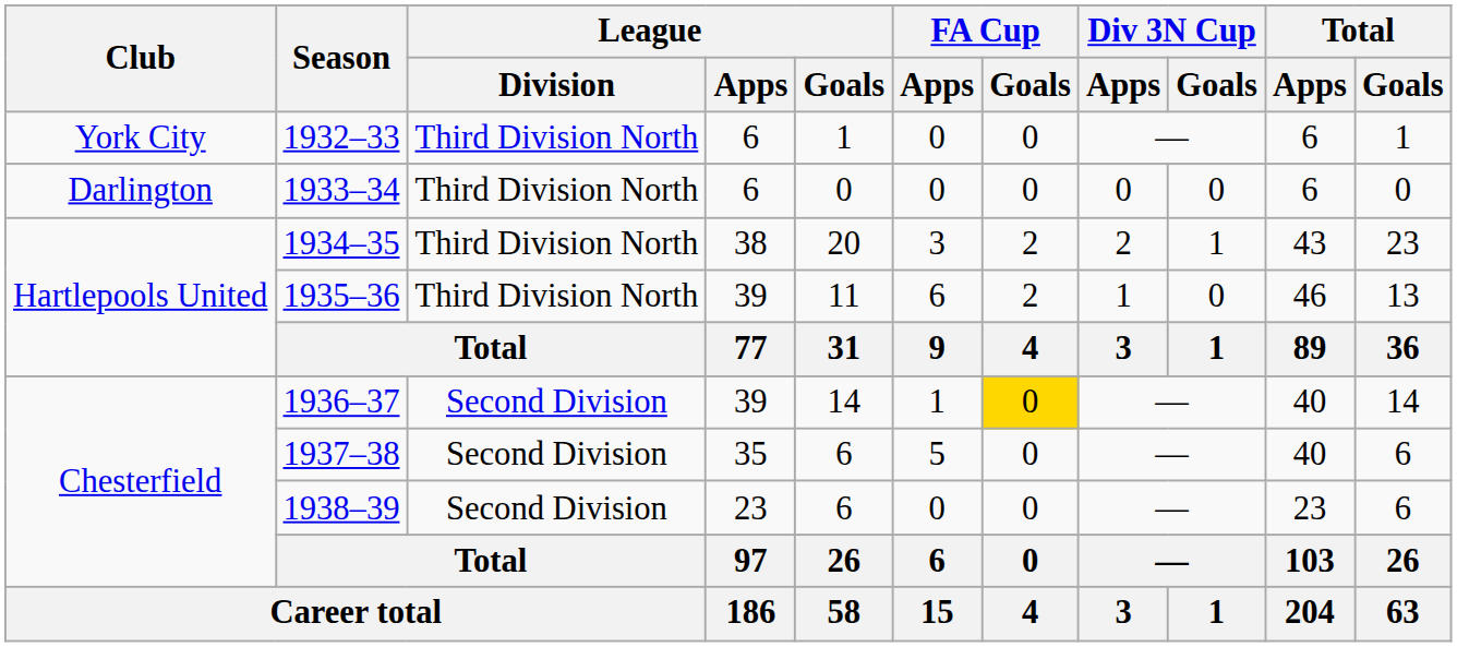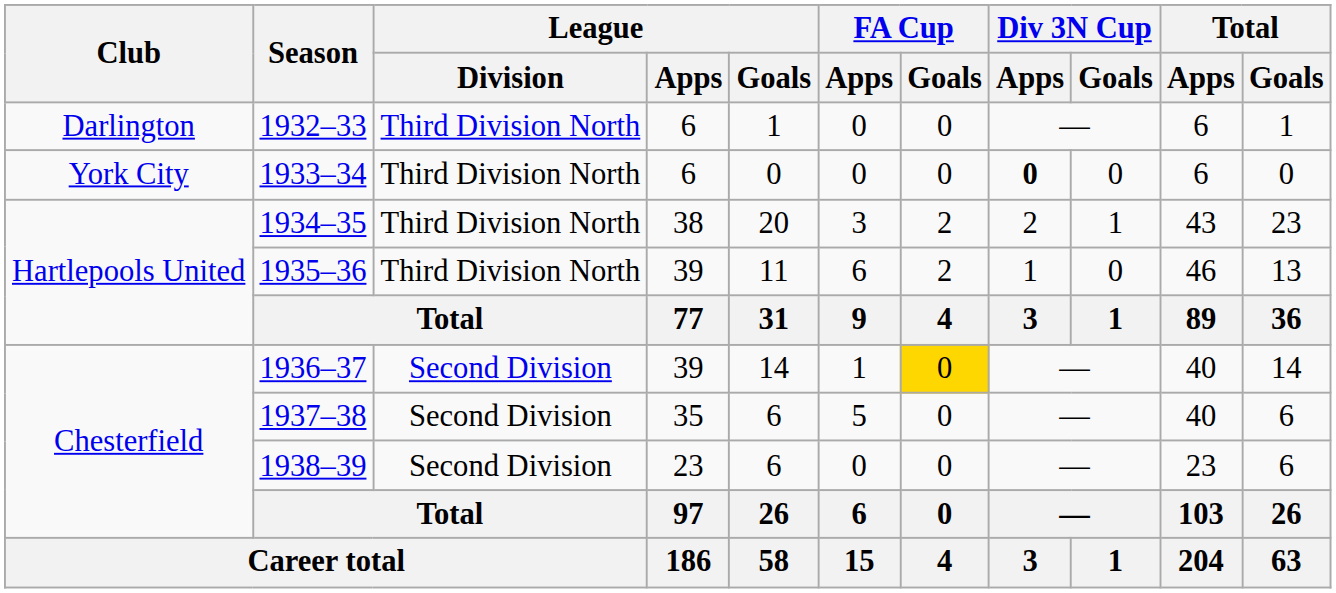 <table class=wikitable style="text-align:center">
 <tr>
 <th rowspan=2>Club</th>
 <th rowspan=2>Season</th>
 <th colspan=3>League</th>
 <th colspan=2><a href='#'>FA Cup</a></th>
 <th colspan=2><a href='#'>Div 3N Cup</a></th>
 <th colspan=2>Total</th>
 </tr>
 <tr>
 <th scope=col>Division</th>
 <th scope=col>Apps</th>
 <th scope=col>Goals</th>
 <th scope=col>Apps</th>
 <th scope=col>Goals</th>
 <th scope=col>Apps</th>
 <th scope=col>Goals</th>
 <th scope=col>Apps</th>
 <th scope=col>Goals</th>
 </tr>
 <tr>
-<td><a href='#'>York City</a></td>
+<td><a href='#'>Darlington</a></td>
 <td><a href='#'>1932–33</a></td>
 <td><a href='#'>Third Division North</a></td>
 <td>6</td>
 <td>1</td>
 <td>0</td>
 <td>0</td>
 <td colspan=2>—</td>
 <td>6</td>
 <td>1</td>
 </tr>
 <tr>
-<td><a href='#'>Darlington</a></td>
+<td><a href='#'>York City</a></td>
 <td><a href='#'>1933–34</a></td>
 <td>Third Division North</td>
 <td>6</td>
 <td>0</td>
 <td>0</td>
 <td>0</td>
-<td>0</td>
+<td><strong>0</strong></td>
 <td>0</td>
 <td>6</td>
 <td>0</td>
 </tr>
 <tr>
 <td rowspan=3><a href='#'>Hartlepools United</a></td>
 <td><a href='#'>1934–35</a></td>
 <td>Third Division North</td>
 <td>38</td>
 <td>20</td>
 <td>3</td>
 <td>2</td>
 <td>2</td>
 <td>1</td>
 <td>43</td>
 <td>23</td>
 </tr>
 <tr>
 <td><a href='#'>1935–36</a></td>
 <td>Third Division North</td>
 <td>39</td>
 <td>11</td>
 <td>6</td>
 <td>2</td>
 <td>1</td>
 <td>0</td>
 <td>46</td>
 <td>13</td>
 </tr>
 <tr>
 <th colspan=2>Total</th>
 <th>77</th>
 <th>31</th>
 <th>9</th>
 <th>4</th>
 <th>3</th>
 <th>1</th>
 <th>89</th>
 <th>36</th>
 </tr>
 <tr>
 <td rowspan=4><a href='#'>Chesterfield</a></td>
 <td><a href='#'>1936–37</a></td>
 <td><a href='#'>Second Division</a></td>
 <td>39</td>
 <td>14</td>
 <td>1</td>
 <td style="background: gold;">0</td>
 <td colspan=2>—</td>
 <td>40</td>
 <td>14</td>
 </tr>
 <tr>
 <td><a href='#'>1937–38</a></td>
 <td>Second Division</td>
 <td>35</td>
 <td>6</td>
 <td>5</td>
 <td>0</td>
 <td colspan=2>—</td>
 <td>40</td>
 <td>6</td>
 </tr>
 <tr>
 <td><a href='#'>1938–39</a></td>
 <td>Second Division</td>
 <td>23</td>
 <td>6</td>
 <td>0</td>
 <td>0</td>
 <td colspan=2>—</td>
 <td>23</td>
 <td>6</td>
 </tr>
 <tr>
 <th colspan=2>Total</th>
 <th>97</th>
 <th>26</th>
 <th>6</th>
 <th>0</th>
 <th colspan=2>—</th>
 <th>103</th>
 <th>26</th>
 </tr>
 <tr>
 <th colspan=3>Career total</th>
 <th>186</th>
 <th>58</th>
 <th>15</th>
 <th>4</th>
 <th>3</th>
 <th>1</th>
 <th>204</th>
 <th>63</th>
 </tr>
 </table>
